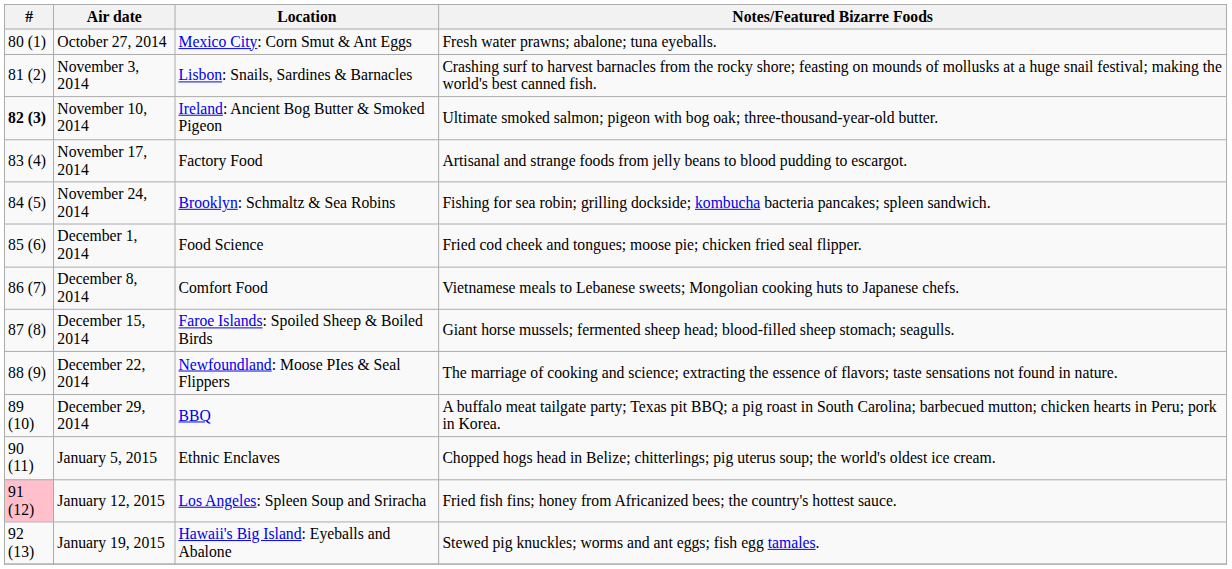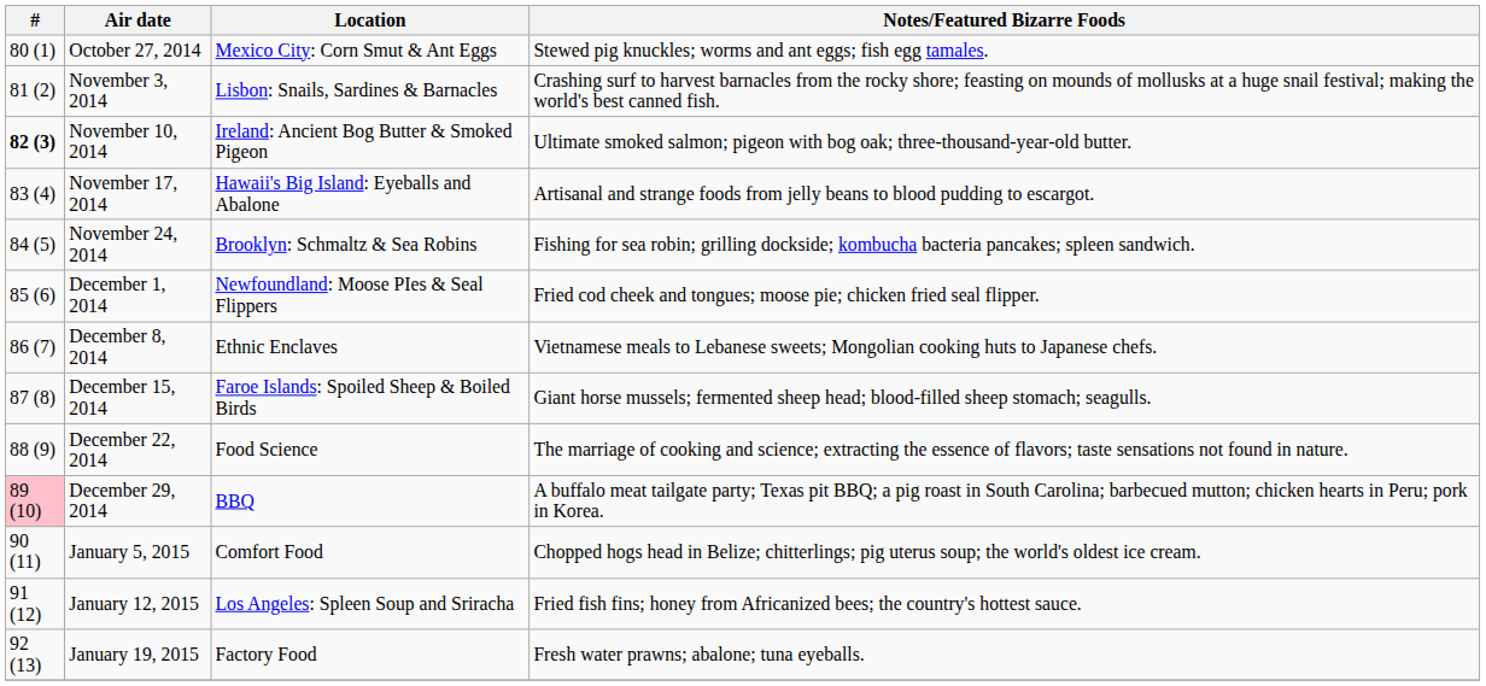 <table class="wikitable">
 <tr style="background:#EFEFEF">
 <th>#</th>
 <th>Air date</th>
 <th>Location</th>
 <th>Notes/Featured Bizarre Foods</th>
 </tr>
 <tr>
 <td>80 (1)</td>
 <td>October 27, 2014</td>
 <td><a href='#'>Mexico City</a>: Corn Smut & Ant Eggs</td>
-<td>Fresh water prawns; abalone; tuna eyeballs.</td>
+<td>Stewed pig knuckles; worms and ant eggs; fish egg <a href='#'>tamales</a>.</td>
 </tr>
 <tr>
 <td>81 (2)</td>
 <td>November 3, 2014</td>
 <td><a href='#'>Lisbon</a>: Snails, Sardines & Barnacles</td>
 <td>Crashing surf to harvest barnacles from the rocky shore; feasting on mounds of mollusks at a huge snail festival; making the world's best canned fish.</td>
 </tr>
 <tr>
 <td><strong>82 (3)</strong></td>
 <td>November 10, 2014</td>
 <td><a href='#'>Ireland</a>: Ancient Bog Butter & Smoked Pigeon</td>
 <td>Ultimate smoked salmon; pigeon with bog oak; three-thousand-year-old butter.</td>
 </tr>
 <tr>
 <td>83 (4)</td>
 <td>November 17, 2014</td>
-<td>Factory Food</td>
+<td><a href='#'>Hawaii's Big Island</a>: Eyeballs and Abalone</td>
 <td>Artisanal and strange foods from jelly beans to blood pudding to escargot.</td>
 </tr>
 <tr>
 <td>84 (5)</td>
 <td>November 24, 2014</td>
 <td><a href='#'>Brooklyn</a>: Schmaltz & Sea Robins</td>
 <td>Fishing for sea robin; grilling dockside; <a href='#'>kombucha</a> bacteria pancakes; spleen sandwich.</td>
 </tr>
 <tr>
 <td>85 (6)</td>
 <td>December 1, 2014</td>
-<td>Food Science</td>
+<td><a href='#'>Newfoundland</a>: Moose PIes & Seal Flippers</td>
 <td>Fried cod cheek and tongues; moose pie; chicken fried seal flipper.</td>
 </tr>
 <tr>
 <td>86 (7)</td>
 <td>December 8, 2014</td>
-<td>Comfort Food</td>
+<td>Ethnic Enclaves</td>
 <td>Vietnamese meals to Lebanese sweets; Mongolian cooking huts to Japanese chefs.</td>
 </tr>
 <tr>
 <td>87 (8)</td>
 <td>December 15, 2014</td>
 <td><a href='#'>Faroe Islands</a>: Spoiled Sheep & Boiled Birds</td>
 <td>Giant horse mussels; fermented sheep head; blood-filled sheep stomach; seagulls.</td>
 </tr>
 <tr>
 <td>88 (9)</td>
 <td>December 22, 2014</td>
-<td><a href='#'>Newfoundland</a>: Moose PIes & Seal Flippers</td>
+<td>Food Science</td>
 <td>The marriage of cooking and science; extracting the essence of flavors; taste sensations not found in nature.</td>
 </tr>
 <tr>
-<td>89 (10)</td>
+<td style="background: pink;">89 (10)</td>
 <td>December 29, 2014</td>
 <td><a href='#'>BBQ</a></td>
 <td>A buffalo meat tailgate party; Texas pit BBQ; a pig roast in South Carolina; barbecued mutton; chicken hearts in Peru; pork in Korea.</td>
 </tr>
 <tr>
 <td>90 (11)</td>
 <td>January 5, 2015</td>
-<td>Ethnic Enclaves</td>
+<td>Comfort Food</td>
 <td>Chopped hogs head in Belize; chitterlings; pig uterus soup; the world's oldest ice cream.</td>
 </tr>
 <tr>
-<td style="background: pink;">91 (12)</td>
+<td>91 (12)</td>
 <td>January 12, 2015</td>
 <td><a href='#'>Los Angeles</a>: Spleen Soup and Sriracha</td>
 <td>Fried fish fins; honey from Africanized bees; the country's hottest sauce.</td>
 </tr>
 <tr>
 <td>92 (13)</td>
 <td>January 19, 2015</td>
-<td><a href='#'>Hawaii's Big Island</a>: Eyeballs and Abalone</td>
-<td>Stewed pig knuckles; worms and ant eggs; fish egg <a href='#'>tamales</a>.</td>
+<td>Factory Food</td>
+<td>Fresh water prawns; abalone; tuna eyeballs.</td>
 </tr>
 <tr>
 </tr>
 </table>
